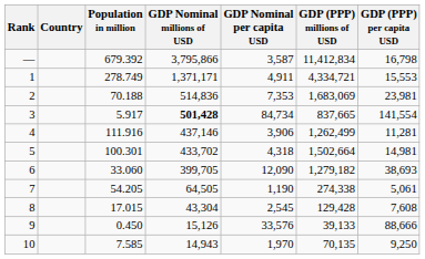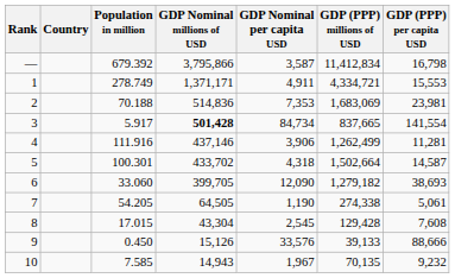 <table class="sortable wikitable" style="text-align:right;">
 <tr>
 <th scope="col" rowspan="1" data-sort-type="number">Rank</th>
 <th scope="col" rowspan="1">Country</th>
 <th scope="col" data-sort-type="number">Population<br><small>in million<br><br></small></th>
 <th scope="col" data-sort-type="number">GDP Nominal<br><small>millions of<br>USD</small></th>
 <th scope="col" data-sort-type="number">GDP Nominal<br>per capita<br><small>USD</small></th>
 <th scope="col" data-sort-type="number">GDP (PPP)<br><small>millions of<br>USD</small></th>
 <th scope="col" data-sort-type="number">GDP (PPP)<br><small>per capita<br>USD</small></th>
 </tr>
 <tr>
 <td>—</td>
 <td ! scope="row" style="text-align: left; font-weight: normal;"></td>
 <td>679.392</td>
 <td>3,795,866</td>
 <td>3,587</td>
 <td>11,412,834</td>
 <td>16,798</td>
 </tr>
 <tr>
 <td>1</td>
 <td ! scope="row" style="text-align: left; font-weight: normal;"></td>
 <td>278.749</td>
 <td>1,371,171</td>
 <td>4,911</td>
 <td>4,334,721</td>
 <td>15,553</td>
 </tr>
 <tr>
 <td>2</td>
 <td ! scope="row" style="text-align: left; font-weight: normal;"></td>
 <td>70.188</td>
 <td>514,836</td>
 <td>7,353</td>
 <td>1,683,069</td>
 <td>23,981</td>
 </tr>
 <tr>
 <td>3</td>
 <td ! scope="row" style="text-align: left; font-weight: normal;"></td>
 <td>5.917</td>
 <td><strong>501,428</strong></td>
 <td>84,734</td>
 <td>837,665</td>
 <td>141,554</td>
 </tr>
 <tr>
 <td>4</td>
 <td scope="1" style="text-align: left; font-weight: normal;" !></td>
 <td>111.916</td>
 <td>437,146</td>
 <td>3,906</td>
 <td>1,262,499</td>
 <td>11,281</td>
 </tr>
 <tr>
 <td>5</td>
 <td scope="row" style="text-align: left; font-weight: normal;" !></td>
 <td>100.301</td>
 <td>433,702</td>
 <td>4,318</td>
 <td>1,502,664</td>
-<td>14,981</td>
+<td>14,587</td>
 </tr>
 <tr>
 <td>6</td>
 <td ! scope="row" style="text-align: left; font-weight: normal;"></td>
 <td>33.060</td>
 <td>399,705</td>
 <td>12,090</td>
 <td>1,279,182</td>
 <td>38,693</td>
 </tr>
 <tr>
 <td>7</td>
 <td scope="row" style="text-align: left; font-weight: normal;" !></td>
 <td>54.205</td>
 <td>64,505</td>
 <td>1,190</td>
 <td>274,338</td>
 <td>5,061</td>
 </tr>
 <tr>
 <td>8</td>
 <td ! scope="row" style="text-align: left; font-weight: normal;"></td>
 <td>17.015</td>
 <td>43,304</td>
 <td>2,545</td>
 <td>129,428</td>
 <td>7,608</td>
 </tr>
 <tr>
 <td>9</td>
 <td ! scope="row" style="text-align: left; font-weight: normal;"></td>
 <td>0.450</td>
 <td>15,126</td>
 <td>33,576</td>
 <td>39,133</td>
 <td>88,666</td>
 </tr>
 <tr>
 <td>10</td>
 <td ! scope="row" style="text-align: left; font-weight: normal;"></td>
 <td>7.585</td>
 <td>14,943</td>
-<td>1,970</td>
+<td>1,967</td>
 <td>70,135</td>
-<td>9,250</td>
+<td>9,232</td>
 </tr>
 </table>
